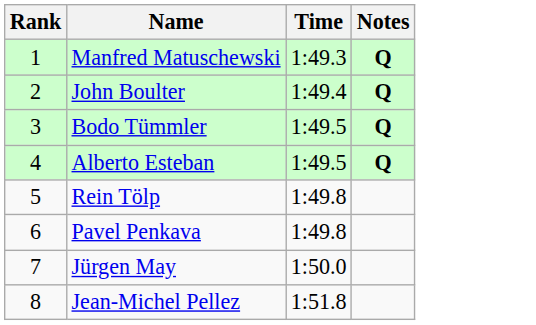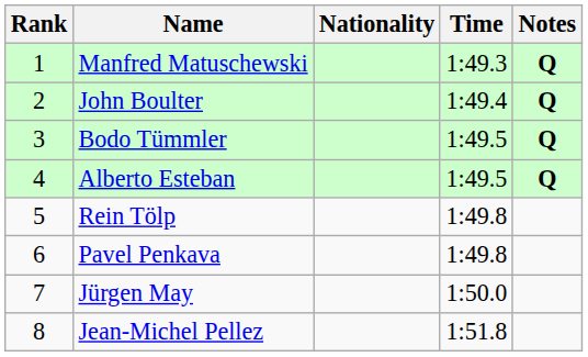 <table class="wikitable sortable" style="text-align:center">
 <tr>
 <th>Rank</th>
 <th>Name</th>
+<th>Nationality</th>
 <th>Time</th>
 <th>Notes</th>
 </tr>
 <tr bgcolor=ccffcc>
 <td>1</td>
 <td align=left><a href='#'>Manfred Matuschewski</a></td>
+<td align=left></td>
 <td>1:49.3</td>
 <td><strong>Q</strong></td>
 </tr>
 <tr bgcolor=ccffcc>
 <td>2</td>
 <td align=left><a href='#'>John Boulter</a></td>
+<td align=left></td>
 <td>1:49.4</td>
 <td><strong>Q</strong></td>
 </tr>
 <tr bgcolor=ccffcc>
 <td>3</td>
 <td align=left><a href='#'>Bodo Tümmler</a></td>
+<td align=left></td>
 <td>1:49.5</td>
 <td><strong>Q</strong></td>
 </tr>
 <tr bgcolor=ccffcc>
 <td>4</td>
 <td align=left><a href='#'>Alberto Esteban</a></td>
+<td align=left></td>
 <td>1:49.5</td>
 <td><strong>Q</strong></td>
 </tr>
 <tr>
 <td>5</td>
 <td align=left><a href='#'>Rein Tölp</a></td>
+<td align=left></td>
 <td>1:49.8</td>
 <td></td>
 </tr>
 <tr>
 <td>6</td>
 <td align=left><a href='#'>Pavel Penkava</a></td>
+<td align=left></td>
 <td>1:49.8</td>
 <td></td>
 </tr>
 <tr>
 <td>7</td>
 <td align=left><a href='#'>Jürgen May</a></td>
+<td align=left></td>
 <td>1:50.0</td>
 <td></td>
 </tr>
 <tr>
 <td>8</td>
 <td align=left><a href='#'>Jean-Michel Pellez</a></td>
+<td align=left></td>
 <td>1:51.8</td>
 <td></td>
 </tr>
 </table>
